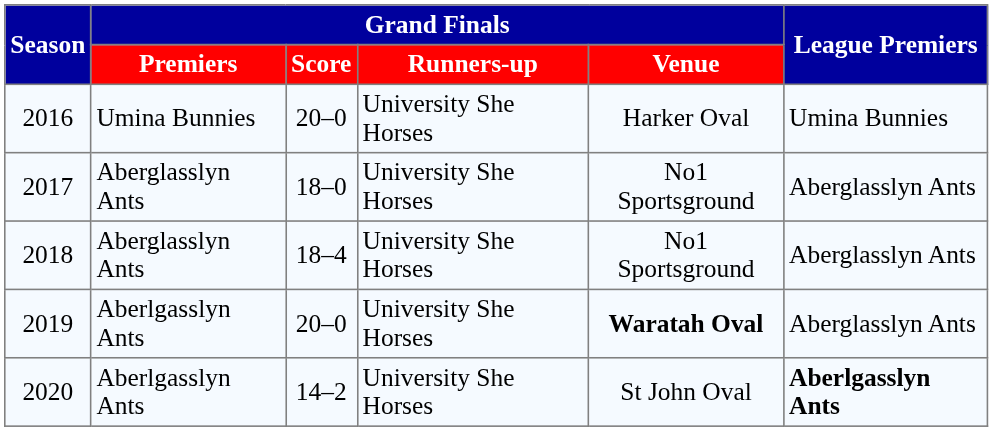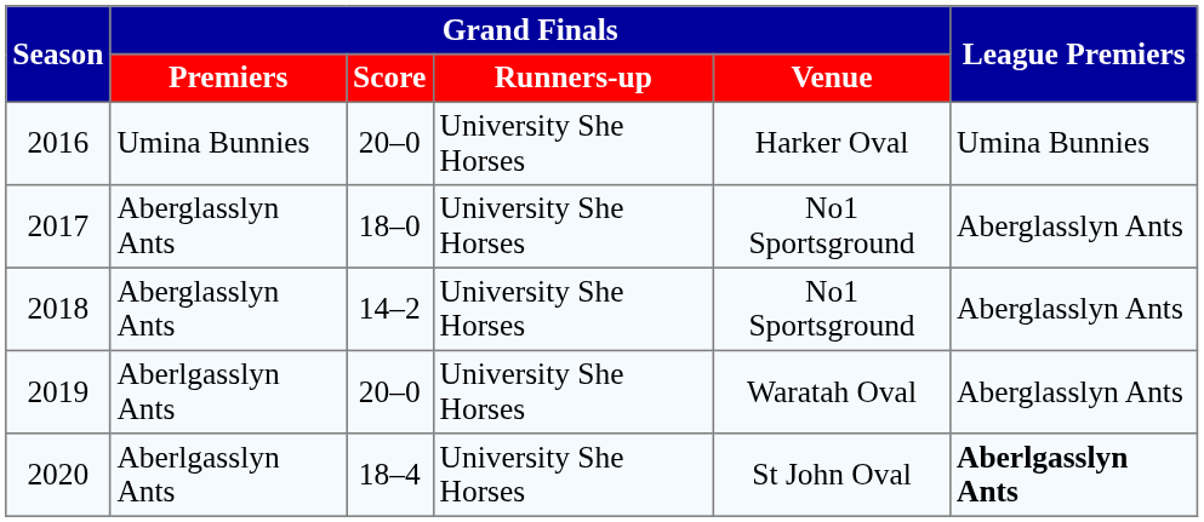 <table border="1" cellpadding="3" cellspacing="0" style="border-collapse:collapse; width:49%;">
 <tr style="background:#00009d;">
 <th rowspan=2 style="color:#FFFFFF;">Season</th>
 <th colspan="4" style="color:#FFFFFF;">Grand Finals</th>
 <th rowspan=2 style="color:#FFFFFF;">League Premiers</th>
 </tr>
 <tr style="background:#FF0000;">
 <th style="color:#FFFFFF;" "width:10%;">Premiers</th>
 <th style="color:#FFFFFF;" "width:6%;">Score</th>
 <th style="color:#FFFFFF;" "width:10%;">Runners-up</th>
 <th style="color:#FFFFFF;">Venue</th>
 </tr>
 <tr align=center bgcolor=#F5FAFF>
 <td>2016</td>
 <td align=left> Umina Bunnies</td>
 <td>20–0</td>
 <td align=left> University She Horses</td>
 <td>Harker Oval</td>
 <td align=left> Umina Bunnies</td>
 </tr>
 <tr align=center bgcolor=#F5FAFF>
 <td>2017</td>
 <td align=left> Aberglasslyn Ants</td>
 <td>18–0</td>
 <td align=left> University She Horses</td>
 <td>No1 Sportsground</td>
 <td align=left> Aberglasslyn Ants</td>
 </tr>
 <tr align=center bgcolor=#F5FAFF>
 <td>2018</td>
 <td align=left> Aberglasslyn Ants</td>
-<td>18–4</td>
+<td>14–2</td>
 <td align=left> University She Horses</td>
 <td>No1 Sportsground</td>
 <td align=left> Aberglasslyn Ants</td>
 </tr>
 <tr align=center bgcolor=#F5FAFF>
 <td>2019</td>
 <td align=left> Aberlgasslyn Ants</td>
 <td>20–0</td>
 <td align=left> University She Horses</td>
-<td><strong>Waratah Oval</strong></td>
+<td>Waratah Oval</td>
 <td align=left> Aberglasslyn Ants</td>
 </tr>
 <tr align=center bgcolor=#F5FAFF>
 <td>2020</td>
 <td align=left> Aberlgasslyn Ants</td>
-<td>14–2</td>
+<td>18–4</td>
 <td align=left> University She Horses</td>
 <td>St John Oval</td>
 <td align=left><strong> Aberlgasslyn Ants</strong></td>
 </tr>
 </table>
